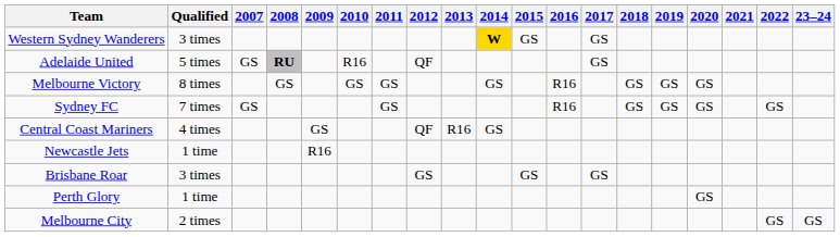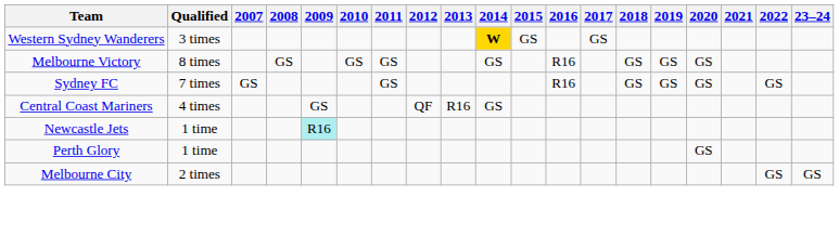 <table class="wikitable sortable" style="text-align:center;">
 <tr>
 <th>Team</th>
 <th>Qualified</th>
 <th><a href='#'>2007</a></th>
 <th><a href='#'>2008</a></th>
 <th><a href='#'>2009</a></th>
 <th><a href='#'>2010</a></th>
 <th><a href='#'>2011</a></th>
 <th><a href='#'>2012</a></th>
 <th><a href='#'>2013</a></th>
 <th><a href='#'>2014</a></th>
 <th><a href='#'>2015</a></th>
 <th><a href='#'>2016</a></th>
 <th><a href='#'>2017</a></th>
 <th><a href='#'>2018</a></th>
 <th><a href='#'>2019</a></th>
 <th><a href='#'>2020</a></th>
 <th><a href='#'>2021</a></th>
 <th><a href='#'>2022</a></th>
 <th><a href='#'>23–24</a></th>
 </tr>
 <tr>
 <td><a href='#'>Western Sydney Wanderers</a></td>
 <td>3 times</td>
 <td></td>
 <td></td>
 <td></td>
 <td></td>
 <td></td>
 <td></td>
 <td></td>
 <td style="background:gold"><strong>W</strong></td>
 <td>GS</td>
-<td></td>
-<td>GS</td>
-<td></td>
-<td></td>
-<td></td>
-<td></td>
-<td></td>
-<td></td>
-</tr>
-<tr>
-<td><a href='#'>Adelaide United</a></td>
-<td>5 times</td>
-<td>GS</td>
-<td style="background:silver"><strong>RU</strong></td>
-<td></td>
-<td>R16</td>
-<td></td>
-<td>QF</td>
-<td></td>
-<td></td>
-<td></td>
 <td></td>
 <td>GS</td>
 <td></td>
 <td></td>
 <td></td>
 <td></td>
 <td></td>
 <td></td>
 </tr>
 <tr>
 <td><a href='#'>Melbourne Victory</a></td>
 <td>8 times</td>
 <td></td>
 <td>GS</td>
 <td></td>
 <td>GS</td>
 <td>GS</td>
 <td></td>
 <td></td>
 <td>GS</td>
 <td></td>
 <td>R16</td>
 <td></td>
 <td>GS</td>
 <td>GS</td>
 <td>GS</td>
 <td></td>
 <td></td>
 <td></td>
 </tr>
 <tr>
 <td><a href='#'>Sydney FC</a></td>
 <td>7 times</td>
 <td>GS</td>
 <td></td>
 <td></td>
 <td></td>
 <td>GS</td>
 <td></td>
 <td></td>
 <td></td>
 <td></td>
 <td>R16</td>
 <td></td>
 <td>GS</td>
 <td>GS</td>
 <td>GS</td>
 <td></td>
 <td>GS</td>
 <td></td>
 </tr>
 <tr>
 <td><a href='#'>Central Coast Mariners</a></td>
 <td>4 times</td>
 <td></td>
 <td></td>
 <td>GS</td>
 <td></td>
 <td></td>
 <td>QF</td>
 <td>R16</td>
 <td>GS</td>
 <td></td>
 <td></td>
 <td></td>
 <td></td>
 <td></td>
 <td></td>
 <td></td>
 <td></td>
 <td></td>
 </tr>
 <tr>
 <td><a href='#'>Newcastle Jets</a></td>
 <td>1 time</td>
 <td></td>
 <td></td>
-<td>R16</td>
+<td style="background: paleturquoise;">R16</td>
 <td></td>
 <td></td>
 <td></td>
 <td></td>
 <td></td>
 <td></td>
 <td></td>
 <td></td>
-<td></td>
-<td></td>
-<td></td>
-<td></td>
-<td></td>
-<td></td>
-</tr>
-<tr>
-<td><a href='#'>Brisbane Roar</a></td>
-<td>3 times</td>
-<td></td>
-<td></td>
-<td></td>
-<td></td>
-<td></td>
-<td>GS</td>
-<td></td>
-<td></td>
-<td>GS</td>
-<td></td>
-<td>GS</td>
 <td></td>
 <td></td>
 <td></td>
 <td></td>
 <td></td>
 <td></td>
 </tr>
 <tr>
 <td><a href='#'>Perth Glory</a></td>
 <td>1 time</td>
 <td></td>
 <td></td>
 <td></td>
 <td></td>
 <td></td>
 <td></td>
 <td></td>
 <td></td>
 <td></td>
 <td></td>
 <td></td>
 <td></td>
 <td></td>
 <td>GS</td>
 <td></td>
 <td></td>
 <td></td>
 </tr>
 <tr>
 <td><a href='#'>Melbourne City</a></td>
 <td>2 times</td>
 <td></td>
 <td></td>
 <td></td>
 <td></td>
 <td></td>
 <td></td>
 <td></td>
 <td></td>
 <td></td>
 <td></td>
 <td></td>
 <td></td>
 <td></td>
 <td></td>
 <td></td>
 <td>GS</td>
 <td>GS</td>
 </tr>
 </table>
